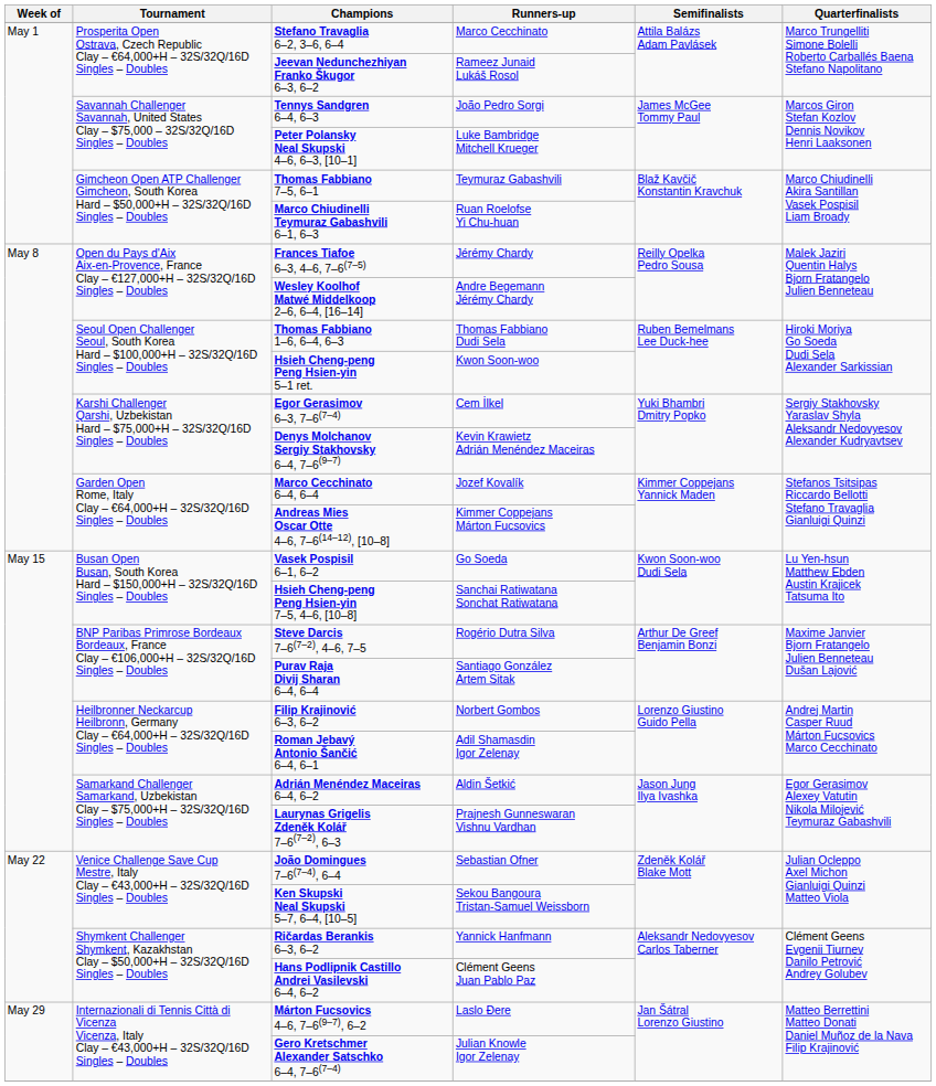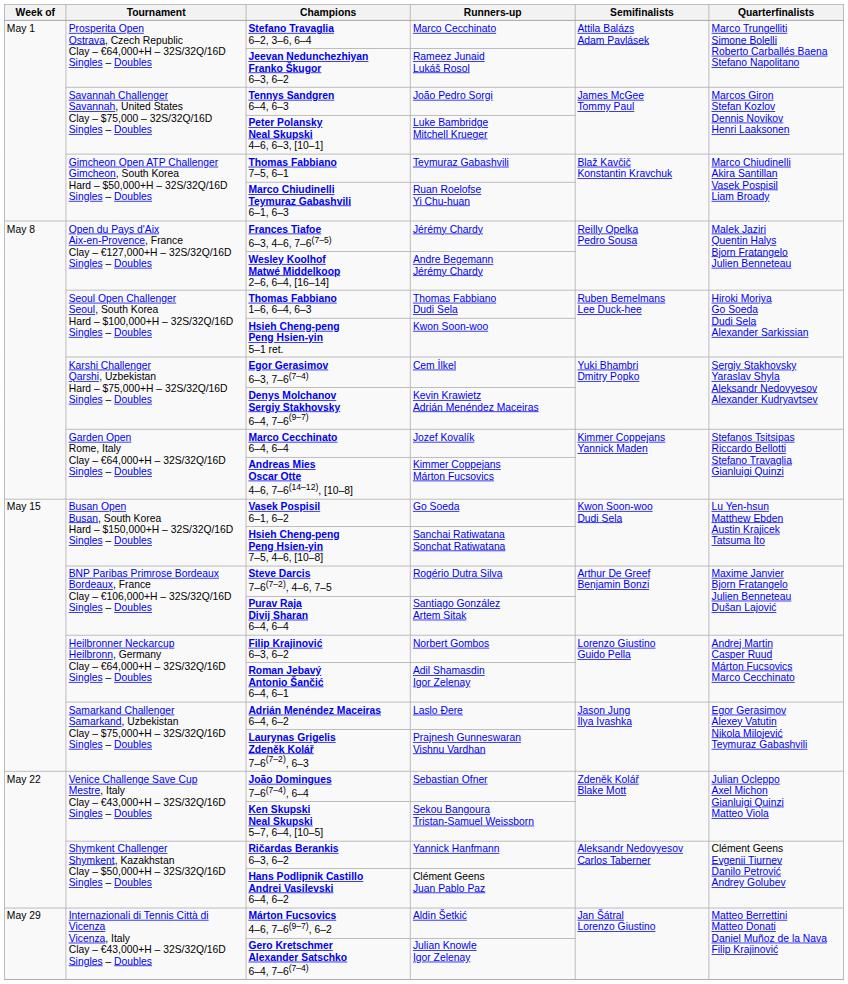 <table class="wikitable" style="font-size:85%;">
 <tr>
 <th width="75">Week of</th>
 <th width="230">Tournament</th>
 <th width="210">Champions</th>
 <th width="210">Runners-up</th>
 <th width="170">Semifinalists</th>
 <th width="170">Quarterfinalists</th>
 </tr>
 <tr>
 </tr>
 <tr valign=top>
 <td rowspan=6>May 1</td>
 <td rowspan=2><a href='#'>Prosperita Open</a><br><a href='#'>Ostrava</a>, Czech Republic <br> Clay – €64,000+H – 32S/32Q/16D<br><a href='#'>Singles</a> – <a href='#'>Doubles</a></td>
 <td><strong> <a href='#'>Stefano Travaglia</a></strong><br>6–2, 3–6, 6–4</td>
 <td> <a href='#'>Marco Cecchinato</a></td>
 <td rowspan=2> <a href='#'>Attila Balázs</a> <br>  <a href='#'>Adam Pavlásek</a></td>
 <td rowspan=2> <a href='#'>Marco Trungelliti</a> <br> <a href='#'>Simone Bolelli</a> <br> <a href='#'>Roberto Carballés Baena</a> <br>  <a href='#'>Stefano Napolitano</a></td>
 </tr>
 <tr valign=top>
 <td> <strong><a href='#'>Jeevan Nedunchezhiyan</a></strong><br> <strong><a href='#'>Franko Škugor</a></strong><br>6–3, 6–2</td>
 <td> <a href='#'>Rameez Junaid</a><br> <a href='#'>Lukáš Rosol</a></td>
 </tr>
 <tr valign=top>
 <td rowspan=2><a href='#'>Savannah Challenger</a><br><a href='#'>Savannah</a>, United States <br> Clay – $75,000 – 32S/32Q/16D<br><a href='#'>Singles</a> – <a href='#'>Doubles</a></td>
 <td> <strong><a href='#'>Tennys Sandgren</a></strong><br>6–4, 6–3</td>
 <td> <a href='#'>João Pedro Sorgi</a></td>
 <td rowspan=2> <a href='#'>James McGee</a> <br>  <a href='#'>Tommy Paul</a></td>
 <td rowspan=2> <a href='#'>Marcos Giron</a> <br> <a href='#'>Stefan Kozlov</a> <br> <a href='#'>Dennis Novikov</a> <br>  <a href='#'>Henri Laaksonen</a></td>
 </tr>
 <tr valign=top>
 <td> <strong><a href='#'>Peter Polansky</a></strong><br> <strong><a href='#'>Neal Skupski</a></strong><br>4–6, 6–3, [10–1]</td>
 <td> <a href='#'>Luke Bambridge</a><br> <a href='#'>Mitchell Krueger</a></td>
 </tr>
 <tr valign=top>
 <td rowspan=2><a href='#'>Gimcheon Open ATP Challenger</a><br><a href='#'>Gimcheon</a>, South Korea <br> Hard – $50,000+H – 32S/32Q/16D<br><a href='#'>Singles</a> – <a href='#'>Doubles</a></td>
 <td> <strong><a href='#'>Thomas Fabbiano</a></strong><br>7–5, 6–1</td>
 <td> <a href='#'>Teymuraz Gabashvili</a></td>
 <td rowspan=2> <a href='#'>Blaž Kavčič</a> <br>  <a href='#'>Konstantin Kravchuk</a></td>
 <td rowspan=2> <a href='#'>Marco Chiudinelli</a><br> <a href='#'>Akira Santillan</a><br> <a href='#'>Vasek Pospisil</a> <br>  <a href='#'>Liam Broady</a></td>
 </tr>
 <tr valign=top>
 <td> <strong><a href='#'>Marco Chiudinelli</a></strong><br> <strong><a href='#'>Teymuraz Gabashvili</a></strong><br>6–1, 6–3</td>
 <td> <a href='#'>Ruan Roelofse</a><br> <a href='#'>Yi Chu-huan</a></td>
 </tr>
 <tr valign=top>
 <td rowspan=8>May 8</td>
 <td rowspan=2><a href='#'>Open du Pays d'Aix</a><br><a href='#'>Aix-en-Provence</a>, France <br> Clay – €127,000+H – 32S/32Q/16D<br><a href='#'>Singles</a> – <a href='#'>Doubles</a></td>
 <td> <strong><a href='#'>Frances Tiafoe</a></strong><br>6–3, 4–6, 7–6<sup>(7–5)</sup></td>
 <td> <a href='#'>Jérémy Chardy</a></td>
 <td rowspan=2> <a href='#'>Reilly Opelka</a> <br>  <a href='#'>Pedro Sousa</a></td>
 <td rowspan=2> <a href='#'>Malek Jaziri</a> <br> <a href='#'>Quentin Halys</a> <br> <a href='#'>Bjorn Fratangelo</a> <br>  <a href='#'>Julien Benneteau</a></td>
 </tr>
 <tr valign=top>
 <td> <strong><a href='#'>Wesley Koolhof</a></strong><br> <strong><a href='#'>Matwé Middelkoop</a></strong><br>2–6, 6–4, [16–14]</td>
 <td> <a href='#'>Andre Begemann</a><br> <a href='#'>Jérémy Chardy</a></td>
 </tr>
 <tr valign=top>
 <td rowspan=2><a href='#'>Seoul Open Challenger</a><br><a href='#'>Seoul</a>, South Korea <br> Hard – $100,000+H – 32S/32Q/16D<br><a href='#'>Singles</a> – <a href='#'>Doubles</a></td>
 <td> <strong><a href='#'>Thomas Fabbiano</a></strong><br>1–6, 6–4, 6–3</td>
 <td> <a href='#'>Thomas Fabbiano</a><br> <a href='#'>Dudi Sela</a></td>
 <td rowspan=2> <a href='#'>Ruben Bemelmans</a><br>  <a href='#'>Lee Duck-hee</a></td>
 <td rowspan=2> <a href='#'>Hiroki Moriya</a> <br> <a href='#'>Go Soeda</a> <br> <a href='#'>Dudi Sela</a> <br>  <a href='#'>Alexander Sarkissian</a></td>
 </tr>
 <tr valign=top>
 <td> <strong><a href='#'>Hsieh Cheng-peng</a></strong><br> <strong><a href='#'>Peng Hsien-yin</a></strong><br>5–1 ret.</td>
 <td> <a href='#'>Kwon Soon-woo</a></td>
 </tr>
 <tr valign=top>
 <td rowspan=2><a href='#'>Karshi Challenger</a><br><a href='#'>Qarshi</a>, Uzbekistan <br> Hard – $75,000+H – 32S/32Q/16D<br><a href='#'>Singles</a> – <a href='#'>Doubles</a></td>
 <td> <strong><a href='#'>Egor Gerasimov</a></strong><br>6–3, 7–6<sup>(7–4)</sup></td>
 <td> <a href='#'>Cem İlkel</a></td>
 <td rowspan=2> <a href='#'>Yuki Bhambri</a> <br>  <a href='#'>Dmitry Popko</a></td>
 <td rowspan=2> <a href='#'>Sergiy Stakhovsky</a> <br> <a href='#'>Yaraslav Shyla</a> <br> <a href='#'>Aleksandr Nedovyesov</a> <br>  <a href='#'>Alexander Kudryavtsev</a></td>
 </tr>
 <tr valign=top>
 <td> <strong><a href='#'>Denys Molchanov</a></strong><br> <strong><a href='#'>Sergiy Stakhovsky</a></strong><br>6–4, 7–6<sup>(9–7)</sup></td>
 <td> <a href='#'>Kevin Krawietz</a><br> <a href='#'>Adrián Menéndez Maceiras</a></td>
 </tr>
 <tr valign=top>
 <td rowspan=2><a href='#'>Garden Open</a><br>Rome, Italy <br> Clay – €64,000+H – 32S/32Q/16D<br><a href='#'>Singles</a> – <a href='#'>Doubles</a></td>
 <td> <strong><a href='#'>Marco Cecchinato</a></strong><br>6–4, 6–4</td>
 <td> <a href='#'>Jozef Kovalík</a></td>
 <td rowspan=2> <a href='#'>Kimmer Coppejans</a> <br>  <a href='#'>Yannick Maden</a></td>
 <td rowspan=2> <a href='#'>Stefanos Tsitsipas</a> <br> <a href='#'>Riccardo Bellotti</a> <br> <a href='#'>Stefano Travaglia</a> <br>  <a href='#'>Gianluigi Quinzi</a></td>
 </tr>
 <tr valign=top>
 <td> <strong><a href='#'>Andreas Mies</a></strong><br> <strong><a href='#'>Oscar Otte</a></strong><br>4–6, 7–6<sup>(14–12)</sup>, [10–8]</td>
 <td> <a href='#'>Kimmer Coppejans</a><br> <a href='#'>Márton Fucsovics</a></td>
 </tr>
 <tr valign=top>
 <td rowspan=8>May 15</td>
 <td rowspan=2><a href='#'>Busan Open</a><br><a href='#'>Busan</a>, South Korea <br> Hard – $150,000+H – 32S/32Q/16D<br><a href='#'>Singles</a> – <a href='#'>Doubles</a></td>
 <td> <strong><a href='#'>Vasek Pospisil</a></strong><br>6–1, 6–2</td>
 <td> <a href='#'>Go Soeda</a></td>
 <td rowspan=2> <a href='#'>Kwon Soon-woo</a> <br>  <a href='#'>Dudi Sela</a></td>
 <td rowspan=2> <a href='#'>Lu Yen-hsun</a> <br> <a href='#'>Matthew Ebden</a> <br> <a href='#'>Austin Krajicek</a> <br>  <a href='#'>Tatsuma Ito</a></td>
 </tr>
 <tr valign=top>
 <td> <strong><a href='#'>Hsieh Cheng-peng</a></strong><br> <strong><a href='#'>Peng Hsien-yin</a></strong><br>7–5, 4–6, [10–8]</td>
 <td> <a href='#'>Sanchai Ratiwatana</a><br> <a href='#'>Sonchat Ratiwatana</a></td>
 </tr>
 <tr valign=top>
 <td rowspan=2><a href='#'>BNP Paribas Primrose Bordeaux</a><br><a href='#'>Bordeaux</a>, France <br> Clay – €106,000+H – 32S/32Q/16D<br><a href='#'>Singles</a> – <a href='#'>Doubles</a></td>
 <td> <strong><a href='#'>Steve Darcis</a></strong><br>7–6<sup>(7–2)</sup>, 4–6, 7–5</td>
 <td> <a href='#'>Rogério Dutra Silva</a></td>
 <td rowspan=2> <a href='#'>Arthur De Greef</a> <br>  <a href='#'>Benjamin Bonzi</a></td>
 <td rowspan=2> <a href='#'>Maxime Janvier</a> <br> <a href='#'>Bjorn Fratangelo</a> <br> <a href='#'>Julien Benneteau</a> <br>  <a href='#'>Dušan Lajović</a></td>
 </tr>
 <tr valign=top>
 <td> <strong><a href='#'>Purav Raja</a></strong><br> <strong><a href='#'>Divij Sharan</a></strong><br>6–4, 6–4</td>
 <td> <a href='#'>Santiago González</a><br> <a href='#'>Artem Sitak</a></td>
 </tr>
 <tr valign=top>
 <td rowspan=2><a href='#'>Heilbronner Neckarcup</a><br><a href='#'>Heilbronn</a>, Germany <br> Clay – €64,000+H – 32S/32Q/16D<br><a href='#'>Singles</a> – <a href='#'>Doubles</a></td>
 <td> <strong><a href='#'>Filip Krajinović</a></strong><br>6–3, 6–2</td>
 <td> <a href='#'>Norbert Gombos</a></td>
 <td rowspan=2> <a href='#'>Lorenzo Giustino</a> <br>  <a href='#'>Guido Pella</a></td>
 <td rowspan=2> <a href='#'>Andrej Martin</a> <br> <a href='#'>Casper Ruud</a> <br> <a href='#'>Márton Fucsovics</a> <br>  <a href='#'>Marco Cecchinato</a></td>
 </tr>
 <tr valign=top>
 <td> <strong><a href='#'>Roman Jebavý</a></strong><br> <strong><a href='#'>Antonio Šančić</a></strong><br>6–4, 6–1</td>
 <td> <a href='#'>Adil Shamasdin</a><br> <a href='#'>Igor Zelenay</a></td>
 </tr>
 <tr valign=top>
 <td rowspan=2><a href='#'>Samarkand Challenger</a><br><a href='#'>Samarkand</a>, Uzbekistan <br> Clay – $75,000+H – 32S/32Q/16D<br><a href='#'>Singles</a> – <a href='#'>Doubles</a></td>
 <td> <strong><a href='#'>Adrián Menéndez Maceiras</a></strong><br>6–4, 6–2</td>
-<td> <a href='#'>Aldin Šetkić</a></td>
+<td> <a href='#'>Laslo Đere</a></td>
 <td rowspan=2> <a href='#'>Jason Jung</a> <br>  <a href='#'>Ilya Ivashka</a></td>
 <td rowspan=2> <a href='#'>Egor Gerasimov</a> <br> <a href='#'>Alexey Vatutin</a> <br> <a href='#'>Nikola Milojević</a> <br>  <a href='#'>Teymuraz Gabashvili</a></td>
 </tr>
 <tr valign=top>
 <td> <strong><a href='#'>Laurynas Grigelis</a></strong><br> <strong><a href='#'>Zdeněk Kolář</a></strong><br>7–6<sup>(7–2)</sup>, 6–3</td>
 <td> <a href='#'>Prajnesh Gunneswaran</a><br> <a href='#'>Vishnu Vardhan</a></td>
 </tr>
 <tr valign=top>
 <td rowspan=4>May 22</td>
 <td rowspan=2><a href='#'>Venice Challenge Save Cup</a><br><a href='#'>Mestre</a>, Italy <br> Clay – €43,000+H – 32S/32Q/16D<br><a href='#'>Singles</a> – <a href='#'>Doubles</a></td>
 <td> <strong><a href='#'>João Domingues</a></strong><br>7–6<sup>(7–4)</sup>, 6–4</td>
 <td> <a href='#'>Sebastian Ofner</a></td>
 <td rowspan=2> <a href='#'>Zdeněk Kolář</a><br>  <a href='#'>Blake Mott</a></td>
 <td rowspan=2> <a href='#'>Julian Ocleppo</a> <br> <a href='#'>Axel Michon</a> <br> <a href='#'>Gianluigi Quinzi</a> <br>  <a href='#'>Matteo Viola</a></td>
 </tr>
 <tr valign=top>
 <td> <strong><a href='#'>Ken Skupski</a></strong><br> <strong><a href='#'>Neal Skupski</a></strong><br>5–7, 6–4, [10–5]</td>
 <td> <a href='#'>Sekou Bangoura</a><br> <a href='#'>Tristan-Samuel Weissborn</a></td>
 </tr>
 <tr valign=top>
 <td rowspan=2><a href='#'>Shymkent Challenger</a><br><a href='#'>Shymkent</a>, Kazakhstan <br> Clay – $50,000+H – 32S/32Q/16D<br><a href='#'>Singles</a> – <a href='#'>Doubles</a></td>
 <td> <strong><a href='#'>Ričardas Berankis</a></strong><br>6–3, 6–2</td>
 <td> <a href='#'>Yannick Hanfmann</a></td>
 <td rowspan=2> <a href='#'>Aleksandr Nedovyesov</a> <br>  <a href='#'>Carlos Taberner</a></td>
 <td rowspan=2> Clément Geens <br> <a href='#'>Evgenii Tiurnev</a> <br> <a href='#'>Danilo Petrović</a> <br>  <a href='#'>Andrey Golubev</a></td>
 </tr>
 <tr valign=top>
 <td> <strong><a href='#'>Hans Podlipnik Castillo</a></strong><br> <strong><a href='#'>Andrei Vasilevski</a></strong><br>6–4, 6–2</td>
 <td> Clément Geens<br> <a href='#'>Juan Pablo Paz</a></td>
 </tr>
 <tr valign=top>
 <td rowspan=2>May 29</td>
 <td rowspan=2><a href='#'>Internazionali di Tennis Città di Vicenza</a><br><a href='#'>Vicenza</a>, Italy <br> Clay – €43,000+H – 32S/32Q/16D<br><a href='#'>Singles</a> – <a href='#'>Doubles</a></td>
 <td> <strong><a href='#'>Márton Fucsovics</a></strong><br>4–6, 7–6<sup>(9–7)</sup>, 6–2</td>
-<td> <a href='#'>Laslo Đere</a></td>
+<td> <a href='#'>Aldin Šetkić</a></td>
 <td rowspan=2> <a href='#'>Jan Šátral</a> <br>  <a href='#'>Lorenzo Giustino</a></td>
 <td rowspan=2> <a href='#'>Matteo Berrettini</a> <br> <a href='#'>Matteo Donati</a> <br> <a href='#'>Daniel Muñoz de la Nava</a> <br>  <a href='#'>Filip Krajinović</a></td>
 </tr>
 <tr valign=top>
 <td> <strong><a href='#'>Gero Kretschmer</a></strong><br> <strong><a href='#'>Alexander Satschko</a></strong><br>6–4, 7–6<sup>(7–4)</sup></td>
 <td> <a href='#'>Julian Knowle</a><br> <a href='#'>Igor Zelenay</a></td>
 </tr>
 <tr valign=top>
 </tr>
 </table>
